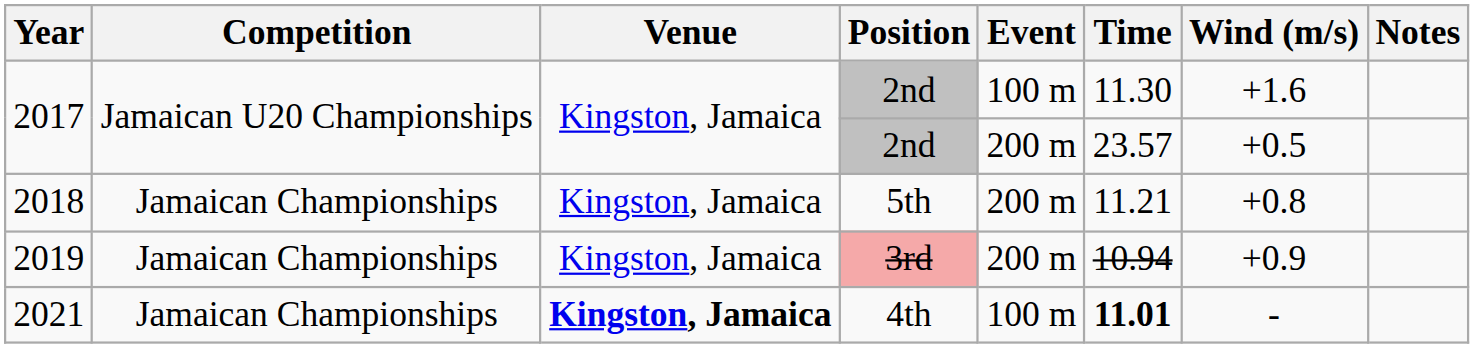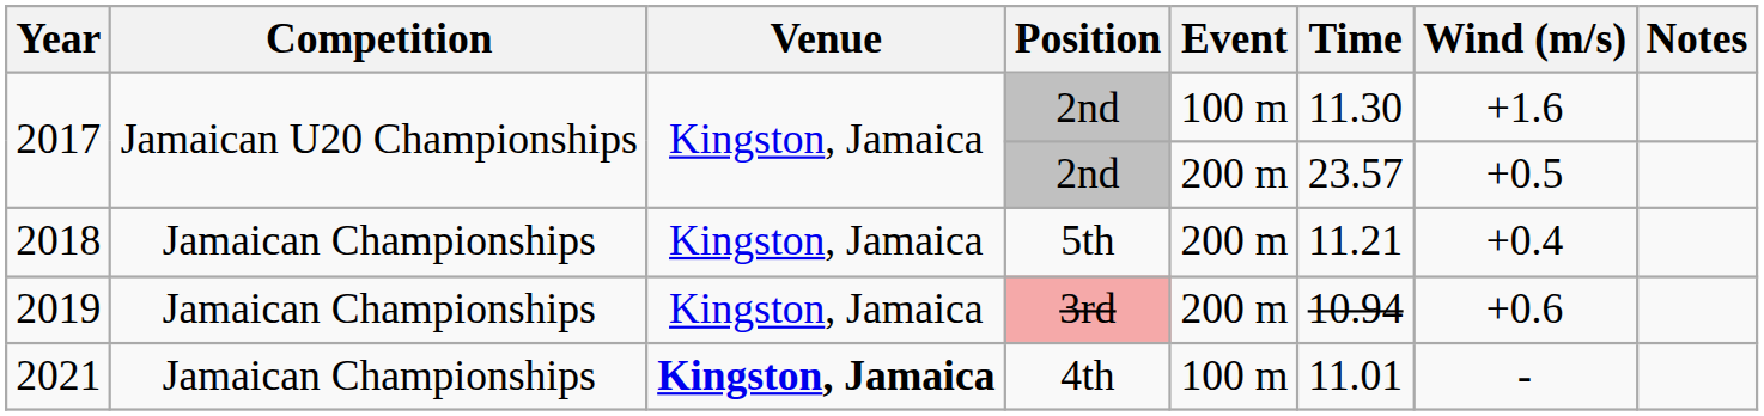 <table class="wikitable sortable" style=text-align:center>
 <tr>
 <th>Year</th>
 <th>Competition</th>
 <th>Venue</th>
 <th>Position</th>
 <th>Event</th>
 <th>Time</th>
 <th>Wind (m/s)</th>
 <th>Notes</th>
 </tr>
 <tr>
 <td rowspan=2>2017</td>
 <td rowspan=2>Jamaican U20 Championships</td>
 <td rowspan=2><a href='#'>Kingston</a>, Jamaica</td>
 <td bgcolor=silver>2nd</td>
 <td>100 m</td>
 <td>11.30</td>
 <td>+1.6</td>
 <td></td>
 </tr>
 <tr>
 <td bgcolor=silver>2nd</td>
 <td>200 m</td>
 <td>23.57</td>
 <td>+0.5</td>
 <td></td>
 </tr>
 <tr>
 <td>2018</td>
 <td>Jamaican Championships</td>
 <td><a href='#'>Kingston</a>, Jamaica</td>
 <td>5th</td>
 <td>200 m</td>
 <td>11.21</td>
-<td>+0.8</td>
+<td>+0.4</td>
 <td></td>
 </tr>
 <tr>
 <td>2019</td>
 <td>Jamaican Championships</td>
 <td><a href='#'>Kingston</a>, Jamaica</td>
 <td data-sort-value=999.99 bgcolor=f5a9a9><s>3rd</s> </td>
 <td>200 m</td>
 <td data-sort-value=DQ><s>10.94</s></td>
-<td>+0.9</td>
+<td>+0.6</td>
 <td></td>
 </tr>
 <tr>
 <td>2021</td>
 <td>Jamaican Championships</td>
 <td><strong><a href='#'>Kingston</a>, Jamaica</strong></td>
 <td>4th</td>
 <td>100 m</td>
-<td><strong>11.01</strong></td>
+<td>11.01</td>
 <td>-</td>
 <td></td>
 </tr>
 </table>
